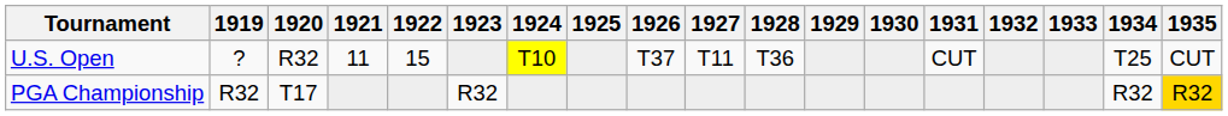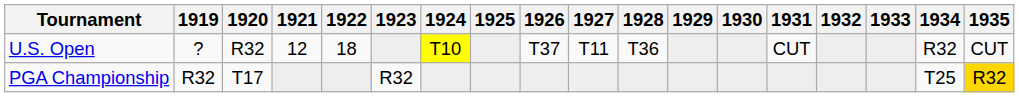 <table class="wikitable" style="font-size:95%;text-align:center;">
 <tr>
 <th>Tournament</th>
 <th>1919</th>
 <th>1920</th>
 <th>1921</th>
 <th>1922</th>
 <th>1923</th>
 <th>1924</th>
 <th>1925</th>
 <th>1926</th>
 <th>1927</th>
 <th>1928</th>
 <th>1929</th>
 <th>1930</th>
 <th>1931</th>
 <th>1932</th>
 <th>1933</th>
 <th>1934</th>
 <th>1935</th>
 </tr>
 <tr>
 <td align=left><a href='#'>U.S. Open</a></td>
 <td>?</td>
 <td>R32</td>
-<td>11</td>
-<td>15</td>
+<td>12</td>
+<td>18</td>
 <td style="background:#eeeeee;"></td>
 <td style="background:yellow;">T10</td>
 <td style="background:#eeeeee;"></td>
 <td>T37</td>
 <td>T11</td>
 <td>T36</td>
 <td style="background:#eeeeee;"></td>
 <td style="background:#eeeeee;"></td>
 <td>CUT</td>
 <td style="background:#eeeeee;"></td>
 <td style="background:#eeeeee;"></td>
-<td>T25</td>
+<td>R32</td>
 <td>CUT</td>
 </tr>
 <tr>
 <td align=left><a href='#'>PGA Championship</a></td>
 <td>R32</td>
 <td>T17</td>
 <td style="background:#eeeeee;"></td>
 <td style="background:#eeeeee;"></td>
 <td>R32</td>
 <td style="background:#eeeeee;"></td>
 <td style="background:#eeeeee;"></td>
 <td style="background:#eeeeee;"></td>
 <td style="background:#eeeeee;"></td>
 <td style="background:#eeeeee;"></td>
 <td style="background:#eeeeee;"></td>
 <td style="background:#eeeeee;"></td>
 <td style="background:#eeeeee;"></td>
 <td style="background:#eeeeee;"></td>
 <td style="background:#eeeeee;"></td>
-<td>R32</td>
+<td>T25</td>
 <td style="background: gold;">R32</td>
 </tr>
 </table>
